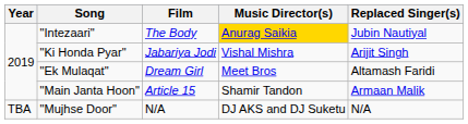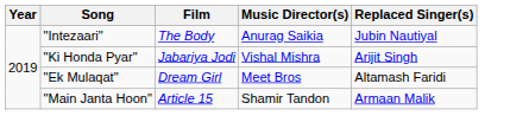 <table class="wikitable">
 <tr style="background:#b0c4de; text-align:center;">
 <th>Year</th>
 <th>Song</th>
 <th>Film</th>
 <th>Music Director(s)</th>
 <th>Replaced Singer(s)</th>
 </tr>
 <tr>
 <td rowspan=4>2019</td>
 <td>"Intezaari"</td>
 <td><a href='#'><em>The Body</em></a></td>
-<td style="background: gold;"><a href='#'>Anurag Saikia</a></td>
+<td><a href='#'>Anurag Saikia</a></td>
 <td><a href='#'>Jubin Nautiyal</a></td>
 </tr>
 <tr>
 <td>"Ki Honda Pyar"</td>
 <td><em><a href='#'>Jabariya Jodi</a></em></td>
 <td><a href='#'>Vishal Mishra</a></td>
 <td><a href='#'>Arijit Singh</a></td>
 </tr>
 <tr>
 <td>"Ek Mulaqat"</td>
 <td><a href='#'><em>Dream Girl</em></a></td>
 <td><a href='#'>Meet Bros</a></td>
 <td>Altamash Faridi</td>
 </tr>
 <tr>
 <td>"Main Janta Hoon"</td>
 <td><a href='#'><em>Article 15</em></a></td>
 <td>Shamir Tandon</td>
 <td><a href='#'>Armaan Malik</a></td>
 </tr>
-<tr>
-<td>TBA</td>
-<td>"Mujhse Door"</td>
-<td>N/A</td>
-<td>DJ AKS and DJ Suketu</td>
-<td>N/A</td>
-</tr>
 </table>
